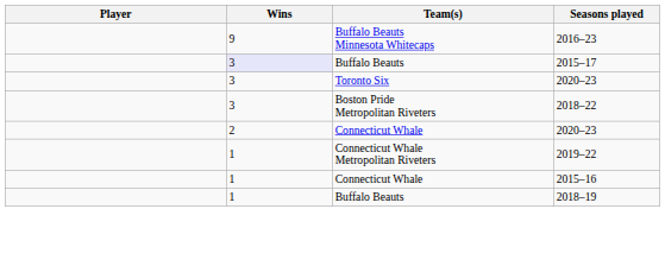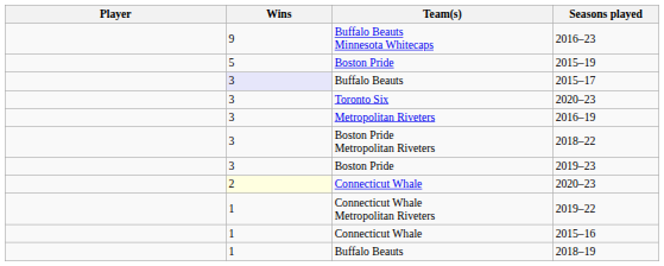 <table class="wikitable sortable">
 <tr>
 <th width="25%">Player</th>
 <th width="12%">Wins</th>
 <th width="25%">Team(s)</th>
 <th width="12%">Seasons played</th>
 </tr>
 <tr>
 <td></td>
 <td>9</td>
 <td><a href='#'>Buffalo Beauts</a><br><a href='#'>Minnesota Whitecaps</a></td>
 <td>2016–23</td>
+</tr>
+<tr>
+<td></td>
+<td>5</td>
+<td><a href='#'>Boston Pride</a></td>
+<td>2015–19</td>
 </tr>
 <tr>
 <td></td>
 <td style="background: lavender;">3</td>
 <td>Buffalo Beauts</td>
 <td>2015–17</td>
 </tr>
 <tr>
 <td></td>
 <td>3</td>
 <td><a href='#'>Toronto Six</a></td>
 <td>2020–23</td>
 </tr>
 <tr>
 <td></td>
 <td>3</td>
+<td><a href='#'>Metropolitan Riveters</a></td>
+<td>2016–19</td>
+</tr>
+<tr>
+<td></td>
+<td>3</td>
 <td>Boston Pride<br>Metropolitan Riveters</td>
 <td>2018–22</td>
 </tr>
 <tr>
 <td></td>
-<td>2</td>
+<td>3</td>
+<td>Boston Pride</td>
+<td>2019–23</td>
+</tr>
+<tr>
+<td></td>
+<td style="background: lightyellow;">2</td>
 <td><a href='#'>Connecticut Whale</a></td>
 <td>2020–23</td>
 </tr>
 <tr>
 <td></td>
 <td>1</td>
 <td>Connecticut Whale<br>Metropolitan Riveters</td>
 <td>2019–22</td>
 </tr>
 <tr>
 <td></td>
 <td>1</td>
 <td>Connecticut Whale</td>
 <td>2015–16</td>
 </tr>
 <tr>
 <td></td>
 <td>1</td>
 <td>Buffalo Beauts</td>
 <td>2018–19</td>
 </tr>
 </table>
